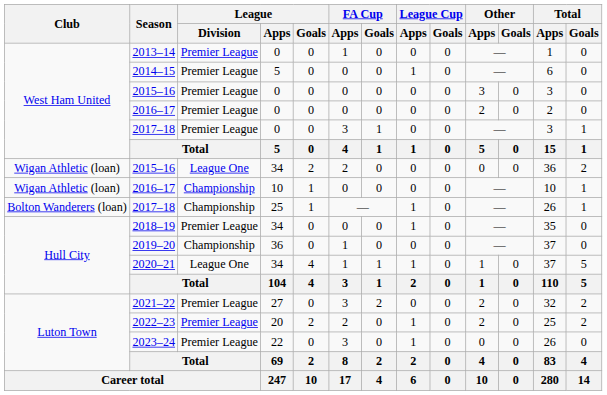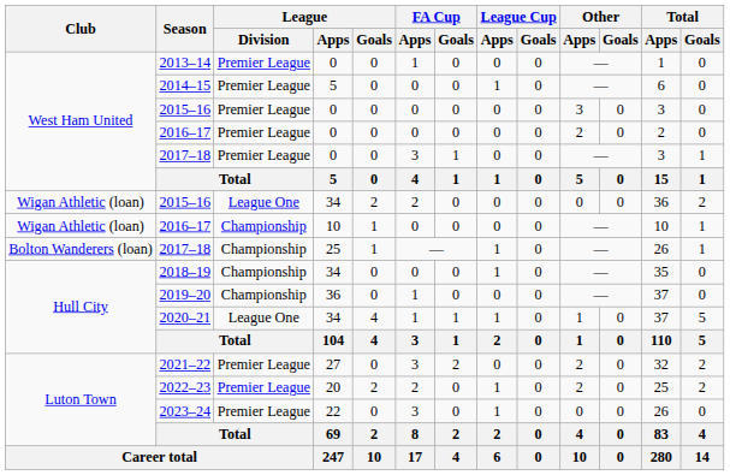 <table class="wikitable" style="text-align: center">
 <tr>
 <th rowspan="2">Club</th>
 <th rowspan="2">Season</th>
 <th colspan="3">League</th>
 <th colspan="2"><a href='#'>FA Cup</a></th>
 <th colspan="2"><a href='#'>League Cup</a></th>
 <th colspan="2">Other</th>
 <th colspan="2">Total</th>
 </tr>
 <tr>
 <th>Division</th>
 <th>Apps</th>
 <th>Goals</th>
 <th>Apps</th>
 <th>Goals</th>
 <th>Apps</th>
 <th>Goals</th>
 <th>Apps</th>
 <th>Goals</th>
 <th>Apps</th>
 <th>Goals</th>
 </tr>
 <tr>
 <td rowspan="6"><a href='#'>West Ham United</a></td>
 <td><a href='#'>2013–14</a></td>
 <td><a href='#'>Premier League</a></td>
 <td>0</td>
 <td>0</td>
 <td>1</td>
 <td>0</td>
 <td>0</td>
 <td>0</td>
 <td colspan="2">—</td>
 <td>1</td>
 <td>0</td>
 </tr>
 <tr>
 <td><a href='#'>2014–15</a></td>
 <td>Premier League</td>
 <td>5</td>
 <td>0</td>
 <td>0</td>
 <td>0</td>
 <td>1</td>
 <td>0</td>
 <td colspan="2">—</td>
 <td>6</td>
 <td>0</td>
 </tr>
 <tr>
 <td><a href='#'>2015–16</a></td>
 <td>Premier League</td>
 <td>0</td>
 <td>0</td>
 <td>0</td>
 <td>0</td>
 <td>0</td>
 <td>0</td>
 <td>3</td>
 <td>0</td>
 <td>3</td>
 <td>0</td>
 </tr>
 <tr>
 <td><a href='#'>2016–17</a></td>
 <td>Premier League</td>
 <td>0</td>
 <td>0</td>
 <td>0</td>
 <td>0</td>
 <td>0</td>
 <td>0</td>
 <td>2</td>
 <td>0</td>
 <td>2</td>
 <td>0</td>
 </tr>
 <tr>
 <td><a href='#'>2017–18</a></td>
 <td>Premier League</td>
 <td>0</td>
 <td>0</td>
 <td>3</td>
 <td>1</td>
 <td>0</td>
 <td>0</td>
 <td colspan="2">—</td>
 <td>3</td>
 <td>1</td>
 </tr>
 <tr>
 <th colspan="2">Total</th>
 <th>5</th>
 <th>0</th>
 <th>4</th>
 <th>1</th>
 <th>1</th>
 <th>0</th>
 <th>5</th>
 <th>0</th>
 <th>15</th>
 <th>1</th>
 </tr>
 <tr>
 <td><a href='#'>Wigan Athletic</a> (loan)</td>
 <td><a href='#'>2015–16</a></td>
 <td><a href='#'>League One</a></td>
 <td>34</td>
 <td>2</td>
 <td>2</td>
 <td>0</td>
 <td>0</td>
 <td>0</td>
 <td>0</td>
 <td>0</td>
 <td>36</td>
 <td>2</td>
 </tr>
 <tr>
 <td><a href='#'>Wigan Athletic</a> (loan)</td>
 <td><a href='#'>2016–17</a></td>
 <td><a href='#'>Championship</a></td>
 <td>10</td>
 <td>1</td>
 <td>0</td>
 <td>0</td>
 <td>0</td>
 <td>0</td>
 <td colspan="2">—</td>
 <td>10</td>
 <td>1</td>
 </tr>
 <tr>
 <td><a href='#'>Bolton Wanderers</a> (loan)</td>
 <td><a href='#'>2017–18</a></td>
 <td>Championship</td>
 <td>25</td>
 <td>1</td>
 <td colspan="2">—</td>
 <td>1</td>
 <td>0</td>
 <td colspan="2">—</td>
 <td>26</td>
 <td>1</td>
 </tr>
 <tr>
 <td rowspan="4"><a href='#'>Hull City</a></td>
 <td><a href='#'>2018–19</a></td>
-<td>Premier League</td>
+<td>Championship</td>
 <td>34</td>
 <td>0</td>
 <td>0</td>
 <td>0</td>
 <td>1</td>
 <td>0</td>
 <td colspan="2">—</td>
 <td>35</td>
 <td>0</td>
 </tr>
 <tr>
 <td><a href='#'>2019–20</a></td>
 <td>Championship</td>
 <td>36</td>
 <td>0</td>
 <td>1</td>
 <td>0</td>
 <td>0</td>
 <td>0</td>
 <td colspan="2">—</td>
 <td>37</td>
 <td>0</td>
 </tr>
 <tr>
 <td><a href='#'>2020–21</a></td>
 <td>League One</td>
 <td>34</td>
 <td>4</td>
 <td>1</td>
 <td>1</td>
 <td>1</td>
 <td>0</td>
 <td>1</td>
 <td>0</td>
 <td>37</td>
 <td>5</td>
 </tr>
 <tr>
 <th colspan="2">Total</th>
 <th>104</th>
 <th>4</th>
 <th>3</th>
 <th>1</th>
 <th>2</th>
 <th>0</th>
 <th>1</th>
 <th>0</th>
 <th>110</th>
 <th>5</th>
 </tr>
 <tr>
 <td rowspan="4"><a href='#'>Luton Town</a></td>
 <td><a href='#'>2021–22</a></td>
 <td>Premier League</td>
 <td>27</td>
 <td>0</td>
 <td>3</td>
 <td>2</td>
 <td>0</td>
 <td>0</td>
 <td>2</td>
 <td>0</td>
 <td>32</td>
 <td>2</td>
 </tr>
 <tr>
 <td><a href='#'>2022–23</a></td>
 <td><a href='#'>Premier League</a></td>
 <td>20</td>
 <td>2</td>
 <td>2</td>
 <td>0</td>
 <td>1</td>
 <td>0</td>
 <td>2</td>
 <td>0</td>
 <td>25</td>
 <td>2</td>
 </tr>
 <tr>
 <td><a href='#'>2023–24</a></td>
 <td>Premier League</td>
 <td>22</td>
 <td>0</td>
 <td>3</td>
 <td>0</td>
 <td>1</td>
 <td>0</td>
 <td>0</td>
 <td>0</td>
 <td>26</td>
 <td>0</td>
 </tr>
 <tr>
 <th colspan="2">Total</th>
 <th>69</th>
 <th>2</th>
 <th>8</th>
 <th>2</th>
 <th>2</th>
 <th>0</th>
 <th>4</th>
 <th>0</th>
 <th>83</th>
 <th>4</th>
 </tr>
 <tr>
 <th colspan="3">Career total</th>
 <th>247</th>
 <th>10</th>
 <th>17</th>
 <th>4</th>
 <th>6</th>
 <th>0</th>
 <th>10</th>
 <th>0</th>
 <th>280</th>
 <th>14</th>
 </tr>
 </table>
